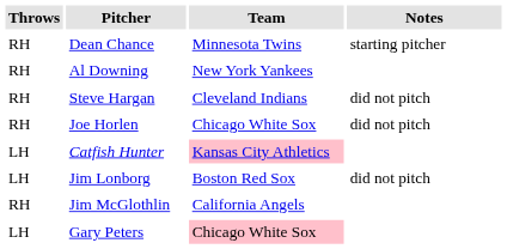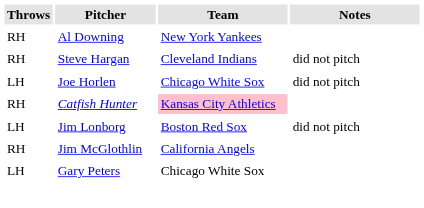 <table border="0" cellspacing="3" cellpadding="3">
 <tr style="background: #e3e3e3;">
 <th width="50">Throws</th>
 <th width="115">Pitcher</th>
 <th width="150">Team</th>
 <th width="150">Notes</th>
-</tr>
-<tr>
-<td>RH</td>
-<td><a href='#'>Dean Chance</a></td>
-<td><a href='#'>Minnesota Twins</a></td>
-<td>starting pitcher</td>
 </tr>
 <tr>
 <td>RH</td>
 <td><a href='#'>Al Downing</a></td>
 <td><a href='#'>New York Yankees</a></td>
 <td></td>
 </tr>
 <tr>
 <td>RH</td>
 <td><a href='#'>Steve Hargan</a></td>
 <td><a href='#'>Cleveland Indians</a></td>
 <td>did not pitch</td>
 </tr>
 <tr>
-<td>RH</td>
+<td>LH</td>
 <td><a href='#'>Joe Horlen</a></td>
 <td><a href='#'>Chicago White Sox</a></td>
 <td>did not pitch</td>
 </tr>
 <tr>
-<td>LH</td>
+<td>RH</td>
 <td><em><a href='#'>Catfish Hunter</a></em></td>
 <td style="background: pink;"><a href='#'>Kansas City Athletics</a></td>
 <td></td>
 </tr>
 <tr>
 <td>LH</td>
 <td><a href='#'>Jim Lonborg</a></td>
 <td><a href='#'>Boston Red Sox</a></td>
 <td>did not pitch</td>
 </tr>
 <tr>
 <td>RH</td>
 <td><a href='#'>Jim McGlothlin</a></td>
 <td><a href='#'>California Angels</a></td>
 <td></td>
 </tr>
 <tr>
 <td>LH</td>
 <td><a href='#'>Gary Peters</a></td>
-<td style="background: pink;">Chicago White Sox</td>
+<td>Chicago White Sox</td>
 <td></td>
 </tr>
 </table>
